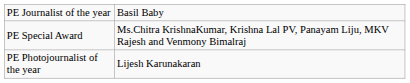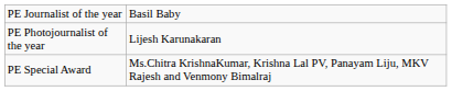 <table class="wikitable">
 <tr>
 <td>PE Journalist of the year</td>
 <td>Basil Baby</td>
 </tr>
 <tr>
+<td>PE Photojournalist of the year</td>
+<td>Lijesh Karunakaran</td>
+</tr>
+<tr>
 <td>PE Special Award</td>
 <td>Ms.Chitra KrishnaKumar, Krishna Lal PV, Panayam Liju, MKV Rajesh and Venmony Bimalraj</td>
 </tr>
-<tr>
-<td>PE Photojournalist of the year</td>
-<td>Lijesh Karunakaran</td>
-</tr>
 </table>
